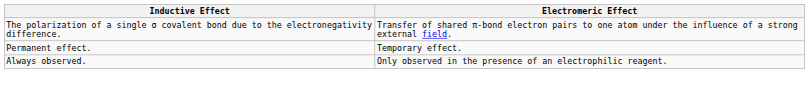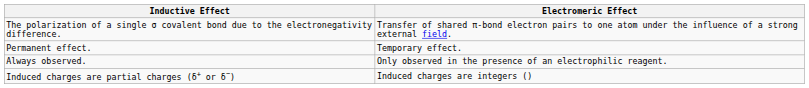 <table class="wikitable">
 <tr>
 <th>Inductive Effect</th>
 <th>Electromeric Effect</th>
 </tr>
 <tr>
 <td>The polarization of a single σ covalent bond due to the electronegativity difference.</td>
 <td>Transfer of shared π-bond electron pairs to one atom under the influence of a strong external <a href='#'>field</a>.</td>
 </tr>
 <tr>
 <td>Permanent effect.</td>
 <td>Temporary effect.</td>
 </tr>
 <tr>
 <td>Always observed.</td>
 <td>Only observed in the presence of an electrophilic reagent.</td>
 </tr>
+<tr>
+<td>Induced charges are partial charges (δ<sup>+</sup> or δ<sup>−</sup>)</td>
+<td>Induced charges are integers ()</td>
+</tr>
 </table>
